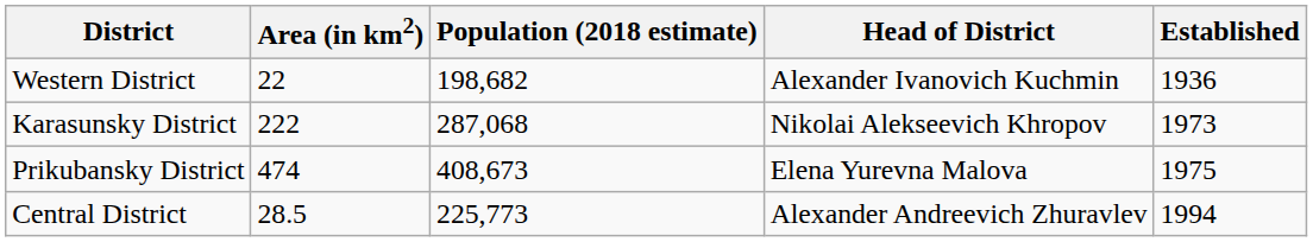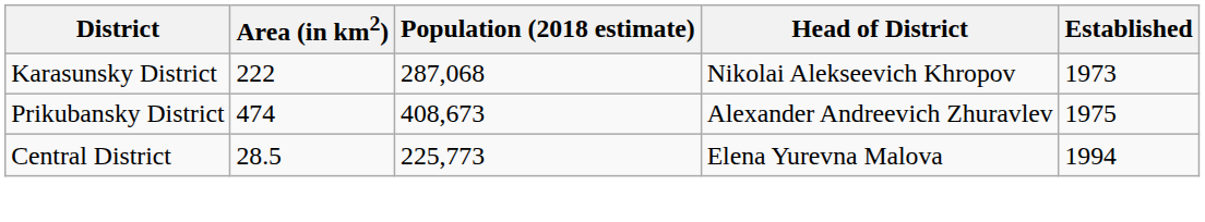 <table class="wikitable sortable">
 <tr>
 <th>District</th>
 <th>Area (in km<sup>2</sup>)</th>
 <th>Population (2018 estimate)</th>
 <th>Head of District</th>
 <th>Established</th>
-</tr>
-<tr>
-<td>Western District</td>
-<td>22</td>
-<td>198,682</td>
-<td>Alexander Ivanovich Kuchmin</td>
-<td>1936</td>
 </tr>
 <tr>
 <td>Karasunsky District</td>
 <td>222</td>
 <td>287,068</td>
 <td>Nikolai Alekseevich Khropov</td>
 <td>1973</td>
 </tr>
 <tr>
 <td>Prikubansky District</td>
 <td>474</td>
 <td>408,673</td>
-<td>Elena Yurevna Malova</td>
+<td>Alexander Andreevich Zhuravlev</td>
 <td>1975</td>
 </tr>
 <tr>
 <td>Central District</td>
 <td>28.5</td>
 <td>225,773</td>
-<td>Alexander Andreevich Zhuravlev</td>
+<td>Elena Yurevna Malova</td>
 <td>1994</td>
 </tr>
 </table>
